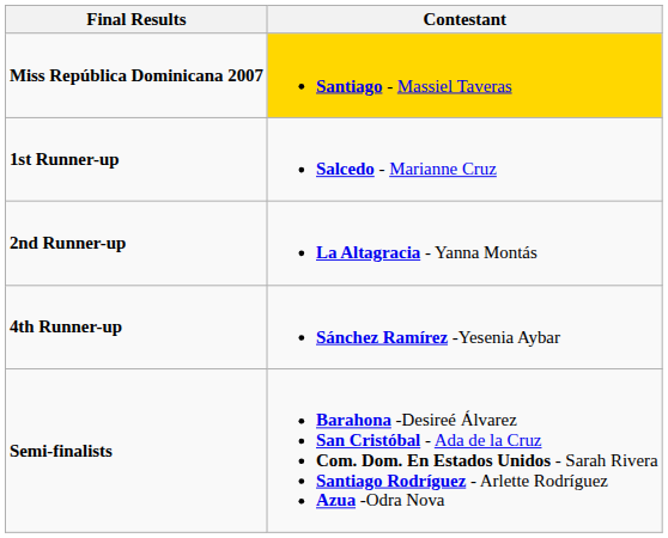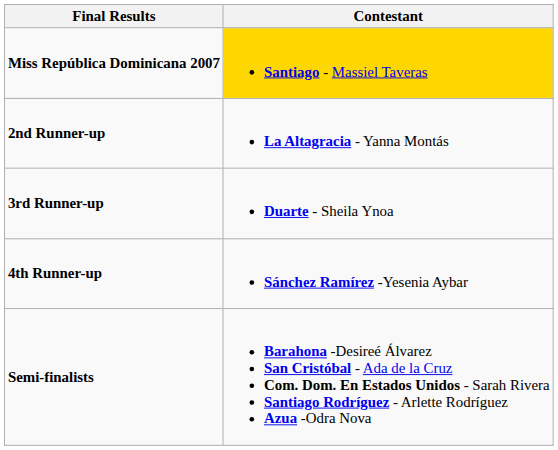 <table class="wikitable">
 <tr>
 <th>Final Results</th>
 <th>Contestant</th>
 </tr>
 <tr>
 <td><strong>Miss República Dominicana 2007</strong></td>
 <td style="background: gold;"><br><ul><li><strong><a href='#'>Santiago</a></strong> - <a href='#'>Massiel Taveras</a></li></ul></td>
 </tr>
 <tr>
-<td><strong>1st Runner-up</strong></td>
-<td><br><ul><li><strong><a href='#'>Salcedo</a></strong> - <a href='#'>Marianne Cruz</a></li></ul></td>
+<td><strong>2nd Runner-up</strong></td>
+<td><br><ul><li><strong><a href='#'>La Altagracia</a></strong> - Yanna Montás</li></ul></td>
 </tr>
 <tr>
-<td><strong>2nd Runner-up</strong></td>
-<td><br><ul><li><strong><a href='#'>La Altagracia</a></strong> - Yanna Montás</li></ul></td>
+<td><strong>3rd Runner-up</strong></td>
+<td><br><ul><li><strong><a href='#'>Duarte</a></strong> - Sheila Ynoa</li></ul></td>
 </tr>
 <tr>
 <td><strong>4th Runner-up</strong></td>
 <td><br><ul><li><strong><a href='#'>Sánchez Ramírez</a></strong> -Yesenia Aybar</li></ul></td>
 </tr>
 <tr>
 <td><strong>Semi-finalists</strong></td>
 <td><br><ul><li><strong><a href='#'>Barahona</a></strong> -Desireé Álvarez</li><li><strong><a href='#'>San Cristóbal</a></strong> - <a href='#'>Ada de la Cruz</a></li><li><strong>Com. Dom. En Estados Unidos</strong> - Sarah Rivera</li><li><strong><a href='#'>Santiago Rodríguez</a></strong> - Arlette Rodríguez</li><li><strong><a href='#'>Azua</a></strong> -Odra Nova</li></ul></td>
 </tr>
 </table>
